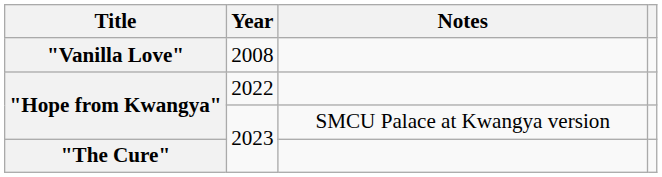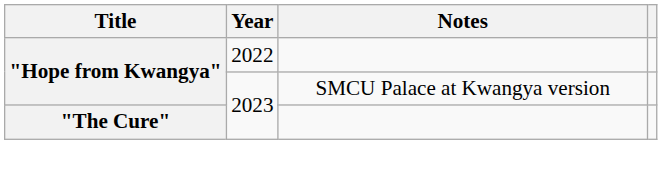 <table class="wikitable plainrowheaders" style="text-align:center;">
 <tr>
 <th scope="col">Title</th>
 <th scope="col">Year</th>
 <th scope="col" style="width:17em;">Notes</th>
 <th scope="col"></th>
-</tr>
-<tr>
-<th scope="row">"Vanilla Love"<br></th>
-<td>2008</td>
-<td></td>
-<td></td>
 </tr>
 <tr>
 <th scope="row" rowspan="2">"Hope from Kwangya"<br></th>
 <td>2022</td>
 <td></td>
 <td></td>
 </tr>
 <tr>
 <td rowspan="2">2023</td>
 <td>SMCU Palace at Kwangya version</td>
 <td></td>
 </tr>
 <tr>
 <th scope="row">"The Cure"<br></th>
 <td></td>
 <td></td>
 </tr>
 </table>
